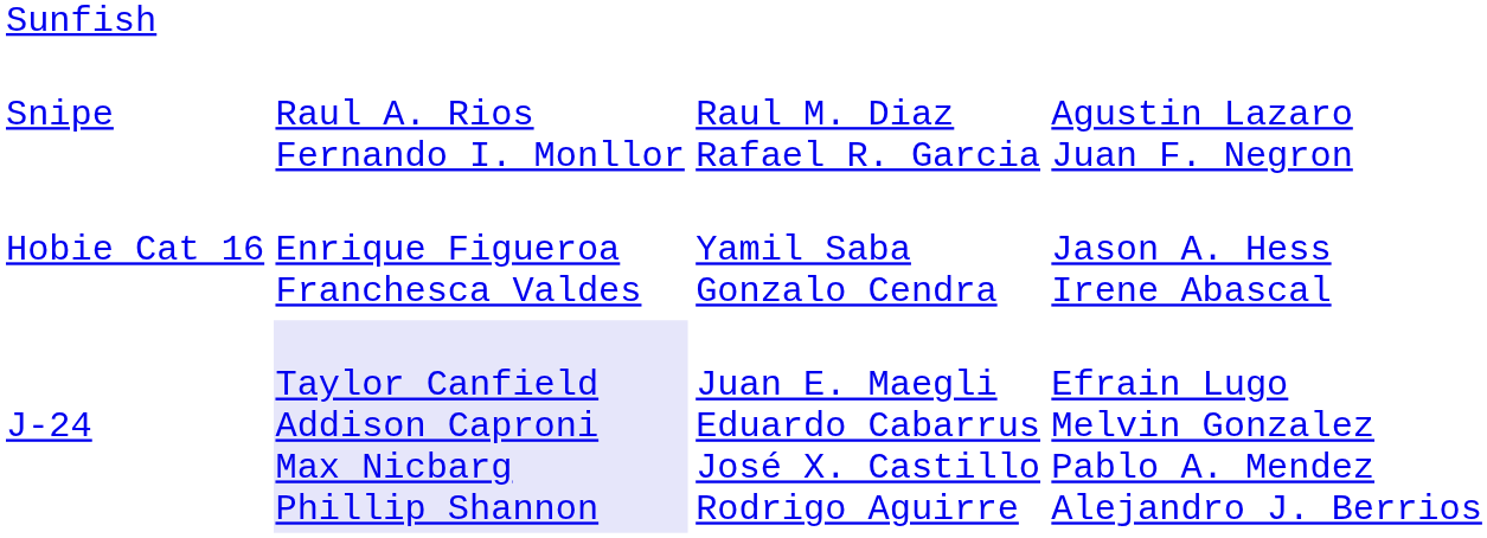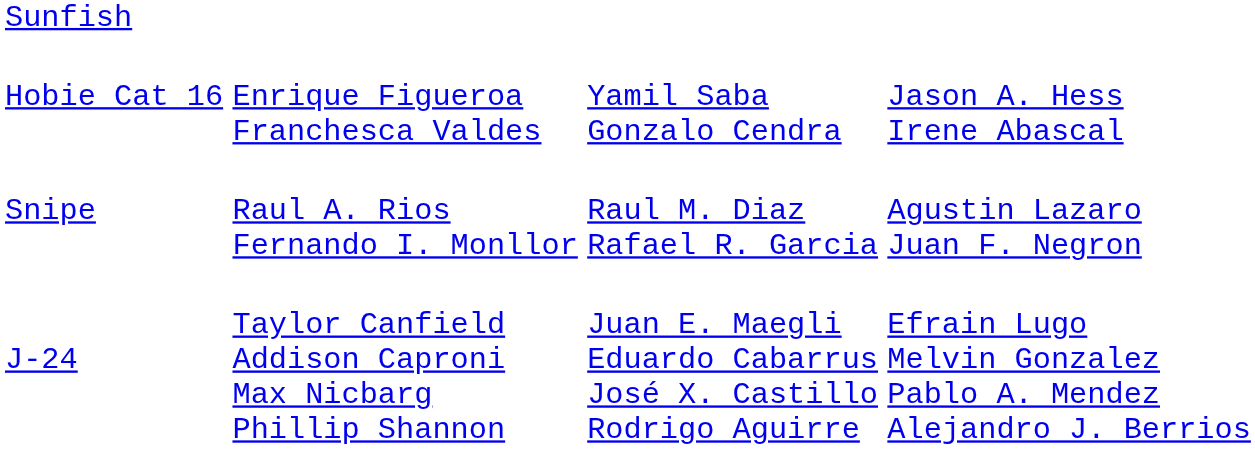 <table>
 <tr>
 <td><a href='#'>Sunfish</a></td>
 <td></td>
 <td></td>
 <td></td>
 </tr>
 <tr>
+<td><a href='#'>Hobie Cat 16</a></td>
+<td><br><a href='#'>Enrique Figueroa</a><br><a href='#'>Franchesca Valdes</a></td>
+<td><br><a href='#'>Yamil Saba</a><br><a href='#'>Gonzalo Cendra</a></td>
+<td><br><a href='#'>Jason A. Hess</a><br><a href='#'>Irene Abascal</a></td>
+</tr>
+<tr>
 <td><a href='#'>Snipe</a></td>
 <td><br><a href='#'>Raul A. Rios</a><br><a href='#'>Fernando I. Monllor</a></td>
 <td><br><a href='#'>Raul M. Diaz</a><br><a href='#'>Rafael R. Garcia</a></td>
 <td><br><a href='#'>Agustin Lazaro</a><br><a href='#'>Juan F. Negron</a></td>
 </tr>
 <tr>
-<td><a href='#'>Hobie Cat 16</a></td>
-<td><br><a href='#'>Enrique Figueroa</a><br><a href='#'>Franchesca Valdes</a></td>
-<td><br><a href='#'>Yamil Saba</a><br><a href='#'>Gonzalo Cendra</a></td>
-<td><br><a href='#'>Jason A. Hess</a><br><a href='#'>Irene Abascal</a></td>
-</tr>
-<tr>
 <td><a href='#'>J-24</a></td>
-<td style="background: lavender;"><br><a href='#'>Taylor Canfield</a><br><a href='#'>Addison Caproni</a><br><a href='#'>Max Nicbarg</a><br><a href='#'>Phillip Shannon</a></td>
+<td><br><a href='#'>Taylor Canfield</a><br><a href='#'>Addison Caproni</a><br><a href='#'>Max Nicbarg</a><br><a href='#'>Phillip Shannon</a></td>
 <td><br><a href='#'>Juan E. Maegli</a><br><a href='#'>Eduardo Cabarrus</a><br><a href='#'>José X. Castillo</a><br><a href='#'>Rodrigo Aguirre</a></td>
 <td><br><a href='#'>Efrain Lugo</a><br><a href='#'>Melvin Gonzalez</a><br><a href='#'>Pablo A. Mendez</a><br><a href='#'>Alejandro J. Berrios</a></td>
 </tr>
 </table>
